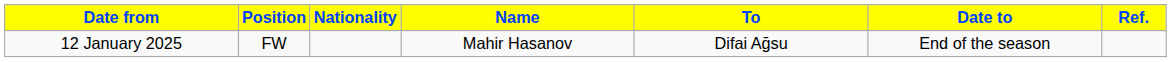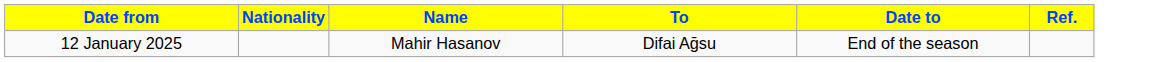 <table class="wikitable" style="text-align:center; font-size:90%; ">
 <tr>
 <th style="background:#FFFF00; color:#0042ff; width:200px;">Date from</th>
-<th style="background:#FFFF00; color:#0042ff; width:50px;">Position</th>
 <th style="background:#FFFF00; color:#0042ff; width:50px;">Nationality</th>
 <th style="background:#FFFF00; color:#0042ff; width:200px;">Name</th>
 <th style="background:#FFFF00; color:#0042ff; width:200px;">To</th>
 <th style="background:#FFFF00; color:#0042ff; width:200px;">Date to</th>
 <th style="background:#FFFF00; color:#0042ff; width:50px;">Ref.</th>
 </tr>
 <tr>
 <td>12 January 2025</td>
-<td>FW</td>
 <td></td>
 <td>Mahir Hasanov</td>
 <td>Difai Ağsu</td>
 <td>End of the season</td>
 <td></td>
 </tr>
 </table>
